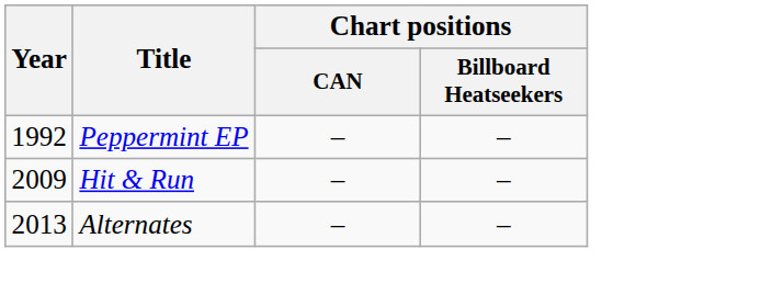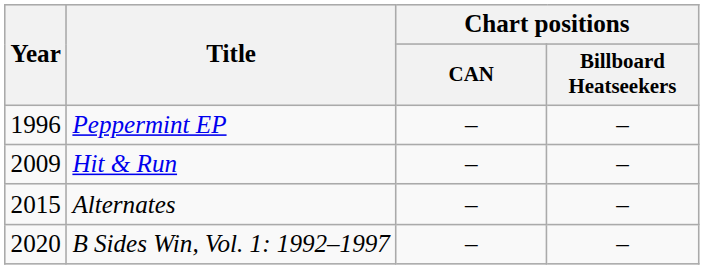 <table class="wikitable">
 <tr>
 <th rowspan="2">Year</th>
 <th rowspan="2">Title</th>
 <th colspan="2">Chart positions</th>
 </tr>
 <tr style="font-size: smaller;">
 <th width="90">CAN</th>
 <th width="90">Billboard Heatseekers</th>
 </tr>
 <tr>
-<td>1992</td>
+<td>1996</td>
 <td><em><a href='#'>Peppermint EP</a></em></td>
 <td align="center">–</td>
 <td align="center">–</td>
 </tr>
 <tr>
 <td>2009</td>
 <td><em><a href='#'>Hit & Run</a></em></td>
 <td align="center">–</td>
 <td align="center">–</td>
 </tr>
 <tr>
-<td>2013</td>
+<td>2015</td>
 <td><em>Alternates</em></td>
 <td align="center">–</td>
 <td align="center">–</td>
 </tr>
+<tr>
+<td>2020</td>
+<td><em>B Sides Win, Vol. 1: 1992–1997</em></td>
+<td align="center">–</td>
+<td align="center">–</td>
+</tr>
 </table>
